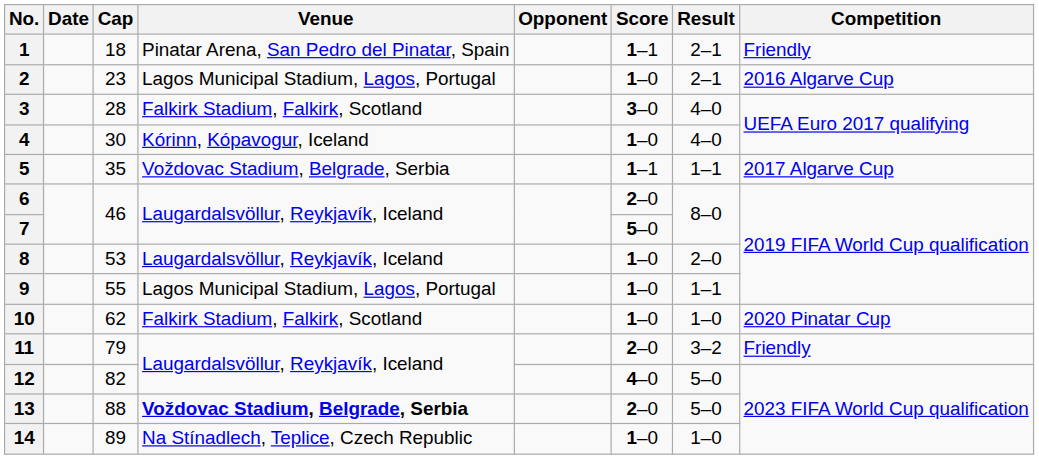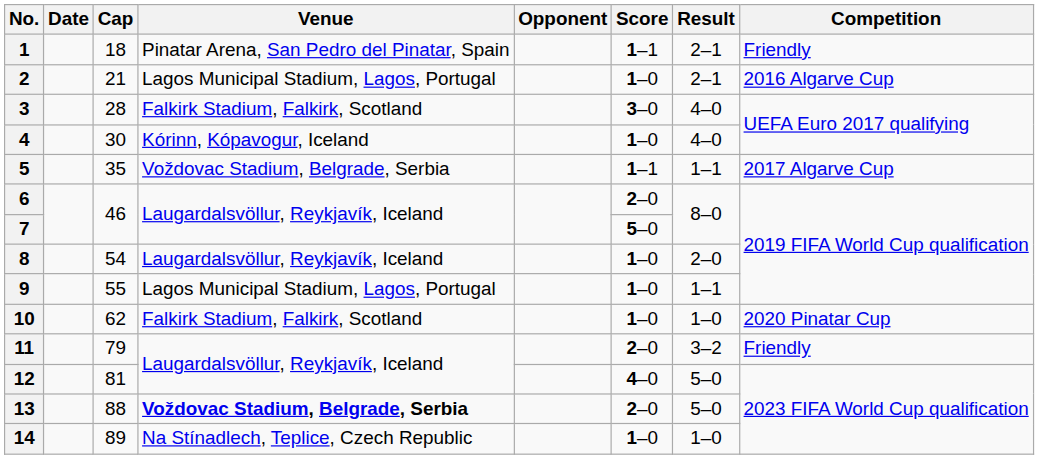 <table class="wikitable sortable plainrowheaders">
 <tr>
 <th scope="col">No.</th>
 <th scope="col" data-sort-type="date">Date</th>
 <th scope="col">Cap</th>
 <th scope="col">Venue</th>
 <th scope="col">Opponent</th>
 <th scope="col" class="unsortable">Score</th>
 <th scope="col" class="unsortable">Result</th>
 <th scope="col">Competition</th>
 </tr>
 <tr>
 <th>1</th>
 <td></td>
 <td align="center">18</td>
 <td>Pinatar Arena, <a href='#'>San Pedro del Pinatar</a>, Spain</td>
 <td></td>
 <td align="center"><strong>1</strong>–1</td>
 <td align="center">2–1</td>
 <td><a href='#'>Friendly</a></td>
 </tr>
 <tr>
 <th>2</th>
 <td></td>
-<td align="center">23</td>
+<td align="center">21</td>
 <td>Lagos Municipal Stadium, <a href='#'>Lagos</a>, Portugal</td>
 <td></td>
 <td align="center"><strong>1</strong>–0</td>
 <td align="center">2–1</td>
 <td><a href='#'>2016 Algarve Cup</a></td>
 </tr>
 <tr>
 <th>3</th>
 <td></td>
 <td align="center">28</td>
 <td><a href='#'>Falkirk Stadium</a>, <a href='#'>Falkirk</a>, Scotland</td>
 <td></td>
 <td align="center"><strong>3</strong>–0</td>
 <td align="center">4–0</td>
 <td rowspan="2"><a href='#'>UEFA Euro 2017 qualifying</a></td>
 </tr>
 <tr>
 <th>4</th>
 <td></td>
 <td align="center">30</td>
 <td><a href='#'>Kórinn</a>, <a href='#'>Kópavogur</a>, Iceland</td>
 <td></td>
 <td align="center"><strong>1</strong>–0</td>
 <td align="center">4–0</td>
 </tr>
 <tr>
 <th>5</th>
 <td></td>
 <td align="center">35</td>
 <td><a href='#'>Voždovac Stadium</a>, <a href='#'>Belgrade</a>, Serbia</td>
 <td></td>
 <td align="center"><strong>1</strong>–1</td>
 <td align="center">1–1</td>
 <td><a href='#'>2017 Algarve Cup</a></td>
 </tr>
 <tr>
 <th>6</th>
 <td rowspan="2"></td>
 <td rowspan="2" align="center">46</td>
 <td rowspan="2"><a href='#'>Laugardalsvöllur</a>, <a href='#'>Reykjavík</a>, Iceland</td>
 <td rowspan="2"></td>
 <td align="center"><strong>2</strong>–0</td>
 <td rowspan="2" align="center">8–0</td>
 <td rowspan="4"><a href='#'>2019 FIFA World Cup qualification</a></td>
 </tr>
 <tr>
 <th>7</th>
 <td align="center"><strong>5</strong>–0</td>
 </tr>
 <tr>
 <th>8</th>
 <td></td>
-<td align="center">53</td>
+<td align="center">54</td>
 <td><a href='#'>Laugardalsvöllur</a>, <a href='#'>Reykjavík</a>, Iceland</td>
 <td></td>
 <td align="center"><strong>1</strong>–0</td>
 <td align="center">2–0</td>
 </tr>
 <tr>
 <th>9</th>
 <td></td>
 <td align="center">55</td>
 <td>Lagos Municipal Stadium, <a href='#'>Lagos</a>, Portugal</td>
 <td></td>
 <td align="center"><strong>1</strong>–0</td>
 <td align="center">1–1</td>
 </tr>
 <tr>
 <th>10</th>
 <td></td>
 <td align="center">62</td>
 <td><a href='#'>Falkirk Stadium</a>, <a href='#'>Falkirk</a>, Scotland</td>
 <td></td>
 <td align="center"><strong>1</strong>–0</td>
 <td align="center">1–0</td>
 <td><a href='#'>2020 Pinatar Cup</a></td>
 </tr>
 <tr>
 <th>11</th>
 <td></td>
 <td align="center">79</td>
 <td rowspan=2><a href='#'>Laugardalsvöllur</a>, <a href='#'>Reykjavík</a>, Iceland</td>
 <td></td>
 <td align="center"><strong>2</strong>–0</td>
 <td align="center">3–2</td>
 <td><a href='#'>Friendly</a></td>
 </tr>
 <tr>
 <th>12</th>
 <td></td>
-<td align="center">82</td>
+<td align="center">81</td>
 <td></td>
 <td align="center"><strong>4</strong>–0</td>
 <td align="center">5–0</td>
 <td rowspan="3"><a href='#'>2023 FIFA World Cup qualification</a></td>
 </tr>
 <tr>
 <th>13</th>
 <td></td>
 <td align="center">88</td>
 <td><strong><a href='#'>Voždovac Stadium</a>, <a href='#'>Belgrade</a>, Serbia</strong></td>
 <td></td>
 <td align="center"><strong>2</strong>–0</td>
 <td align="center">5–0</td>
 </tr>
 <tr>
 <th>14</th>
 <td></td>
 <td align="center">89</td>
 <td><a href='#'>Na Stínadlech</a>, <a href='#'>Teplice</a>, Czech Republic</td>
 <td></td>
 <td align="center"><strong>1</strong>–0</td>
 <td align="center">1–0</td>
 </tr>
 </table>
